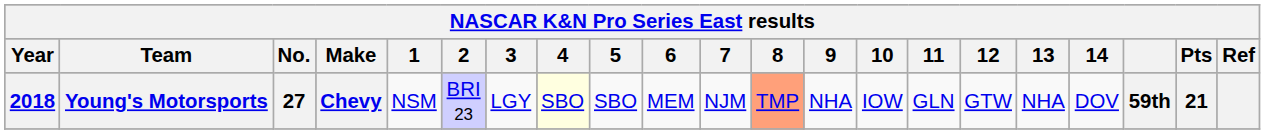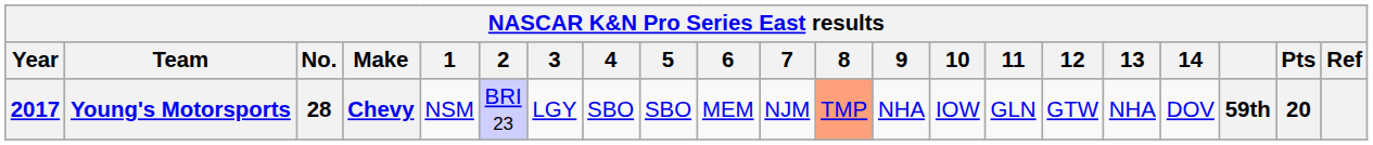 <table class="wikitable" style="text-align:center; font-size:75%">
 <tr>
 <th colspan=21><a href='#'>NASCAR K&N Pro Series East</a> results</th>
 </tr>
 <tr>
 <th>Year</th>
 <th>Team</th>
 <th>No.</th>
 <th>Make</th>
 <th>1</th>
 <th>2</th>
 <th>3</th>
 <th>4</th>
 <th>5</th>
 <th>6</th>
 <th>7</th>
 <th>8</th>
 <th>9</th>
 <th>10</th>
 <th>11</th>
 <th>12</th>
 <th>13</th>
 <th>14</th>
 <th></th>
 <th>Pts</th>
 <th>Ref</th>
 </tr>
 <tr>
-<th><a href='#'>2018</a></th>
+<th><a href='#'>2017</a></th>
 <th><a href='#'>Young's Motorsports</a></th>
-<th>27</th>
+<th>28</th>
 <th><a href='#'>Chevy</a></th>
 <td><a href='#'>NSM</a></td>
 <td style="background:#CFCFFF;"><a href='#'>BRI</a><br><small>23</small></td>
 <td><a href='#'>LGY</a></td>
-<td style="background: lightyellow;"><a href='#'>SBO</a></td>
+<td><a href='#'>SBO</a></td>
 <td><a href='#'>SBO</a></td>
 <td><a href='#'>MEM</a></td>
 <td><a href='#'>NJM</a></td>
 <td style="background: lightsalmon;"><a href='#'>TMP</a></td>
 <td><a href='#'>NHA</a></td>
 <td><a href='#'>IOW</a></td>
 <td><a href='#'>GLN</a></td>
 <td><a href='#'>GTW</a></td>
 <td><a href='#'>NHA</a></td>
 <td><a href='#'>DOV</a></td>
 <th>59th</th>
-<th>21</th>
+<th>20</th>
 <th></th>
 </tr>
 </table>
